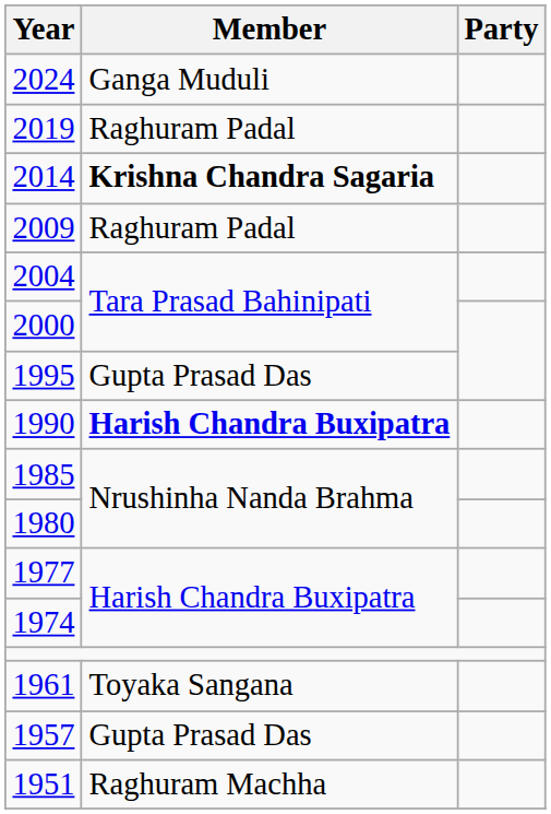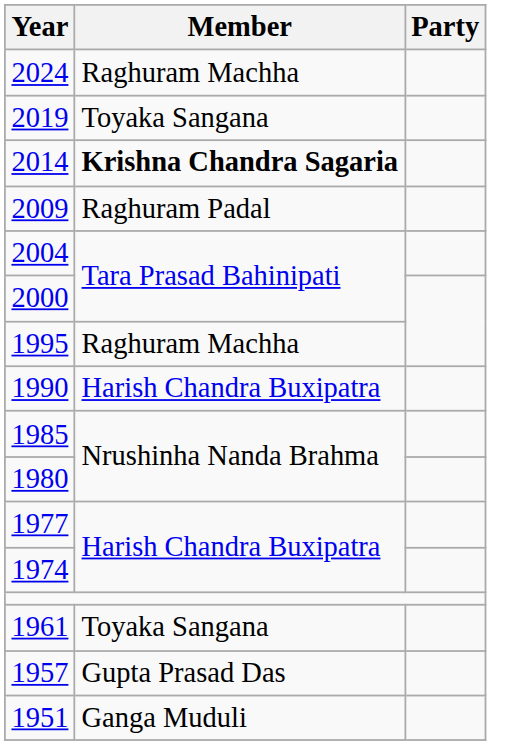 <table class="wikitable sortable">
 <tr>
 <th>Year</th>
 <th>Member</th>
 <th colspan=2>Party</th>
 </tr>
 <tr>
 <td><a href='#'>2024</a></td>
-<td>Ganga Muduli</td>
+<td>Raghuram Machha</td>
 <td></td>
 </tr>
 <tr>
 <td><a href='#'>2019</a></td>
-<td>Raghuram Padal</td>
+<td>Toyaka Sangana</td>
 <td></td>
 </tr>
 <tr>
 <td><a href='#'>2014</a></td>
 <td><strong>Krishna Chandra Sagaria</strong></td>
 <td></td>
 </tr>
 <tr>
 <td><a href='#'>2009</a></td>
 <td>Raghuram Padal</td>
 <td></td>
 </tr>
 <tr>
 <td><a href='#'>2004</a></td>
 <td rowspan=2><a href='#'>Tara Prasad Bahinipati</a></td>
 <td></td>
 </tr>
 <tr>
 <td><a href='#'>2000</a></td>
 </tr>
 <tr>
 <td><a href='#'>1995</a></td>
-<td>Gupta Prasad Das</td>
+<td>Raghuram Machha</td>
 </tr>
 <tr>
 <td><a href='#'>1990</a></td>
-<td><strong><a href='#'>Harish Chandra Buxipatra</a></strong></td>
+<td><a href='#'>Harish Chandra Buxipatra</a></td>
 <td></td>
 </tr>
 <tr>
 <td><a href='#'>1985</a></td>
 <td rowspan=2>Nrushinha Nanda Brahma</td>
 <td></td>
 </tr>
 <tr>
 <td><a href='#'>1980</a></td>
 </tr>
 <tr>
 <td><a href='#'>1977</a></td>
 <td rowspan=2><a href='#'>Harish Chandra Buxipatra</a></td>
 <td></td>
 </tr>
 <tr>
 <td><a href='#'>1974</a></td>
 <td></td>
 </tr>
 <tr>
 <td colspan="4"></td>
 </tr>
 <tr>
 <td><a href='#'>1961</a></td>
 <td>Toyaka Sangana</td>
 <td></td>
 </tr>
 <tr>
 <td><a href='#'>1957</a></td>
 <td>Gupta Prasad Das</td>
 <td></td>
 </tr>
 <tr>
 <td><a href='#'>1951</a></td>
-<td>Raghuram Machha</td>
+<td>Ganga Muduli</td>
 </tr>
 </table>
